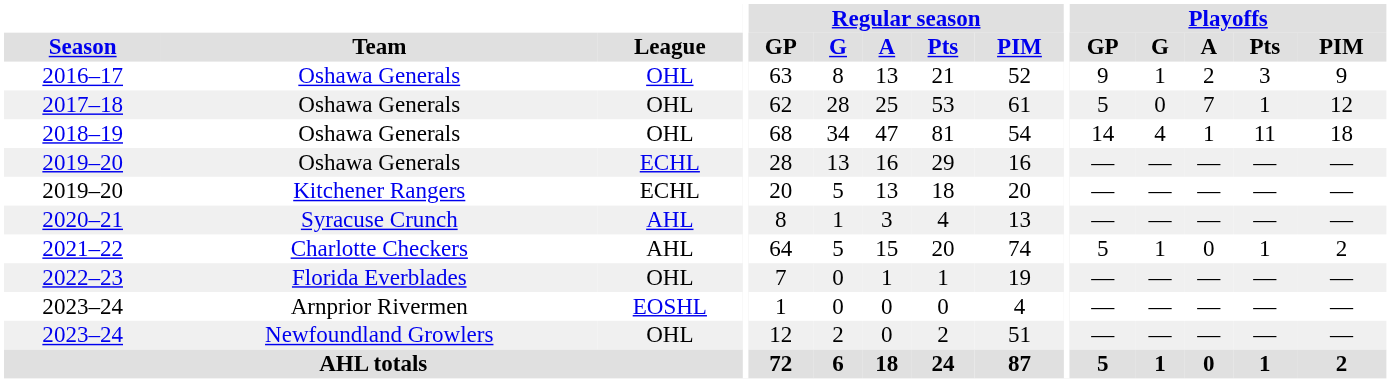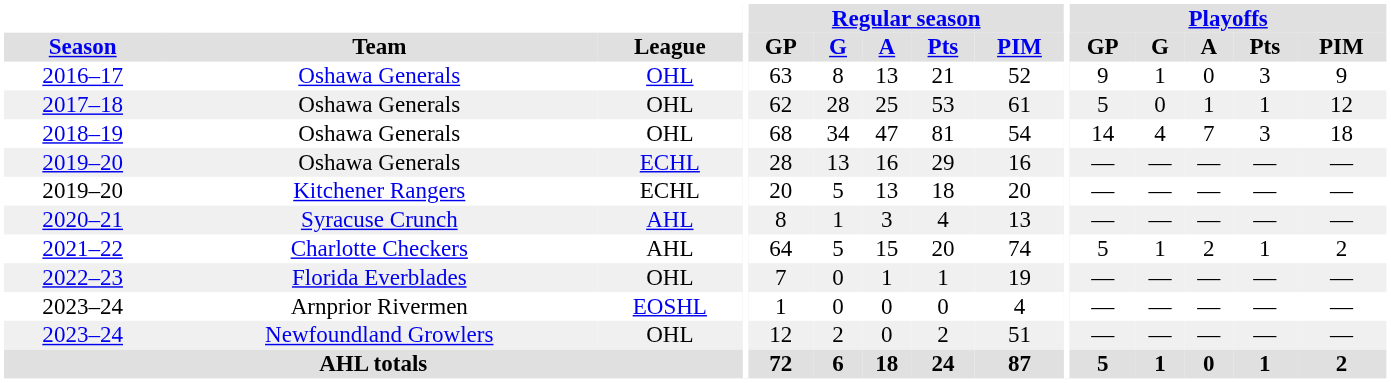 <table border="0" cellpadding="1" cellspacing="0" style="text-align:center; width:60em">
 <tr bgcolor="#e0e0e0">
 <th colspan="3" bgcolor="#ffffff"></th>
 <th rowspan="99" bgcolor="#ffffff"></th>
 <th colspan="5"><a href='#'>Regular season</a></th>
 <th rowspan="99" bgcolor="#ffffff"></th>
 <th colspan="5"><a href='#'>Playoffs</a></th>
 </tr>
 <tr bgcolor="#e0e0e0">
 <th><a href='#'>Season</a></th>
 <th>Team</th>
 <th>League</th>
 <th>GP</th>
 <th><a href='#'>G</a></th>
 <th><a href='#'>A</a></th>
 <th><a href='#'>Pts</a></th>
 <th><a href='#'>PIM</a></th>
 <th>GP</th>
 <th>G</th>
 <th>A</th>
 <th>Pts</th>
 <th>PIM</th>
 </tr>
 <tr>
 <td><a href='#'>2016–17</a></td>
 <td><a href='#'>Oshawa Generals</a></td>
 <td><a href='#'>OHL</a></td>
 <td>63</td>
 <td>8</td>
 <td>13</td>
 <td>21</td>
 <td>52</td>
 <td>9</td>
 <td>1</td>
-<td>2</td>
+<td>0</td>
 <td>3</td>
 <td>9</td>
 </tr>
 <tr bgcolor="#f0f0f0">
 <td><a href='#'>2017–18</a></td>
 <td>Oshawa Generals</td>
 <td>OHL</td>
 <td>62</td>
 <td>28</td>
 <td>25</td>
 <td>53</td>
 <td>61</td>
 <td>5</td>
 <td>0</td>
-<td>7</td>
+<td>1</td>
 <td>1</td>
 <td>12</td>
 </tr>
 <tr>
 <td><a href='#'>2018–19</a></td>
 <td>Oshawa Generals</td>
 <td>OHL</td>
 <td>68</td>
 <td>34</td>
 <td>47</td>
 <td>81</td>
 <td>54</td>
 <td>14</td>
 <td>4</td>
-<td>1</td>
-<td>11</td>
+<td>7</td>
+<td>3</td>
 <td>18</td>
 </tr>
 <tr bgcolor="#f0f0f0">
 <td><a href='#'>2019–20</a></td>
 <td>Oshawa Generals</td>
 <td><a href='#'>ECHL</a></td>
 <td>28</td>
 <td>13</td>
 <td>16</td>
 <td>29</td>
 <td>16</td>
 <td>—</td>
 <td>—</td>
 <td>—</td>
 <td>—</td>
 <td>—</td>
 </tr>
 <tr>
 <td>2019–20</td>
 <td><a href='#'>Kitchener Rangers</a></td>
 <td>ECHL</td>
 <td>20</td>
 <td>5</td>
 <td>13</td>
 <td>18</td>
 <td>20</td>
 <td>—</td>
 <td>—</td>
 <td>—</td>
 <td>—</td>
 <td>—</td>
 </tr>
 <tr bgcolor="#f0f0f0">
 <td><a href='#'>2020–21</a></td>
 <td><a href='#'>Syracuse Crunch</a></td>
 <td><a href='#'>AHL</a></td>
 <td>8</td>
 <td>1</td>
 <td>3</td>
 <td>4</td>
 <td>13</td>
 <td>—</td>
 <td>—</td>
 <td>—</td>
 <td>—</td>
 <td>—</td>
 </tr>
 <tr>
 <td><a href='#'>2021–22</a></td>
 <td><a href='#'>Charlotte Checkers</a></td>
 <td>AHL</td>
 <td>64</td>
 <td>5</td>
 <td>15</td>
 <td>20</td>
 <td>74</td>
 <td>5</td>
 <td>1</td>
-<td>0</td>
+<td>2</td>
 <td>1</td>
 <td>2</td>
 </tr>
 <tr bgcolor="#f0f0f0">
 <td><a href='#'>2022–23</a></td>
 <td><a href='#'>Florida Everblades</a></td>
 <td>OHL</td>
 <td>7</td>
 <td>0</td>
 <td>1</td>
 <td>1</td>
 <td>19</td>
 <td>—</td>
 <td>—</td>
 <td>—</td>
 <td>—</td>
 <td>—</td>
 </tr>
 <tr>
 <td>2023–24</td>
 <td>Arnprior Rivermen</td>
 <td><a href='#'>EOSHL</a></td>
 <td>1</td>
 <td>0</td>
 <td>0</td>
 <td>0</td>
 <td>4</td>
 <td>—</td>
 <td>—</td>
 <td>—</td>
 <td>—</td>
 <td>—</td>
 </tr>
 <tr bgcolor="f0f0f0">
 <td><a href='#'>2023–24</a></td>
 <td><a href='#'>Newfoundland Growlers</a></td>
 <td>OHL</td>
 <td>12</td>
 <td>2</td>
 <td>0</td>
 <td>2</td>
 <td>51</td>
 <td>—</td>
 <td>—</td>
 <td>—</td>
 <td>—</td>
 <td>—</td>
 </tr>
 <tr bgcolor="#e0e0e0">
 <th colspan="3">AHL totals</th>
 <th>72</th>
 <th>6</th>
 <th>18</th>
 <th>24</th>
 <th>87</th>
 <th>5</th>
 <th>1</th>
 <th>0</th>
 <th>1</th>
 <th>2</th>
 </tr>
 </table>
